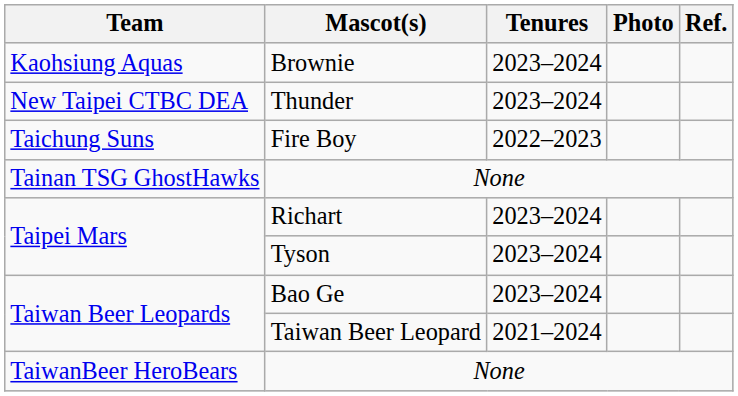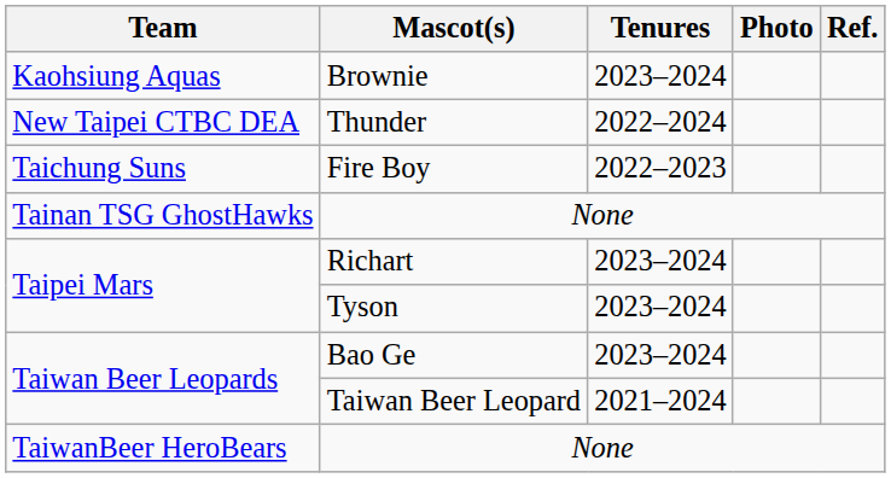 <table class="wikitable">
 <tr>
 <th>Team</th>
 <th>Mascot(s)</th>
 <th>Tenures</th>
 <th>Photo</th>
 <th>Ref.</th>
 </tr>
 <tr>
 <td><a href='#'>Kaohsiung Aquas</a></td>
 <td>Brownie</td>
 <td>2023–2024</td>
 <td></td>
 <td></td>
 </tr>
 <tr>
 <td><a href='#'>New Taipei CTBC DEA</a></td>
 <td>Thunder</td>
-<td>2023–2024</td>
+<td>2022–2024</td>
 <td></td>
 <td></td>
 </tr>
 <tr>
 <td><a href='#'>Taichung Suns</a></td>
 <td>Fire Boy</td>
 <td>2022–2023</td>
 <td></td>
 <td></td>
 </tr>
 <tr>
 <td><a href='#'>Tainan TSG GhostHawks</a></td>
 <td align=center colspan=4><em>None</em></td>
 </tr>
 <tr>
 <td rowspan=2><a href='#'>Taipei Mars</a></td>
 <td>Richart</td>
 <td>2023–2024</td>
 <td></td>
 <td></td>
 </tr>
 <tr>
 <td>Tyson</td>
 <td>2023–2024</td>
 <td></td>
 <td></td>
 </tr>
 <tr>
 <td rowspan=2><a href='#'>Taiwan Beer Leopards</a></td>
 <td>Bao Ge</td>
 <td>2023–2024</td>
 <td></td>
 <td></td>
 </tr>
 <tr>
 <td>Taiwan Beer Leopard</td>
 <td>2021–2024</td>
 <td></td>
 <td></td>
 </tr>
 <tr>
 <td><a href='#'>TaiwanBeer HeroBears</a></td>
 <td align=center colspan=4><em>None</em></td>
 </tr>
 </table>
